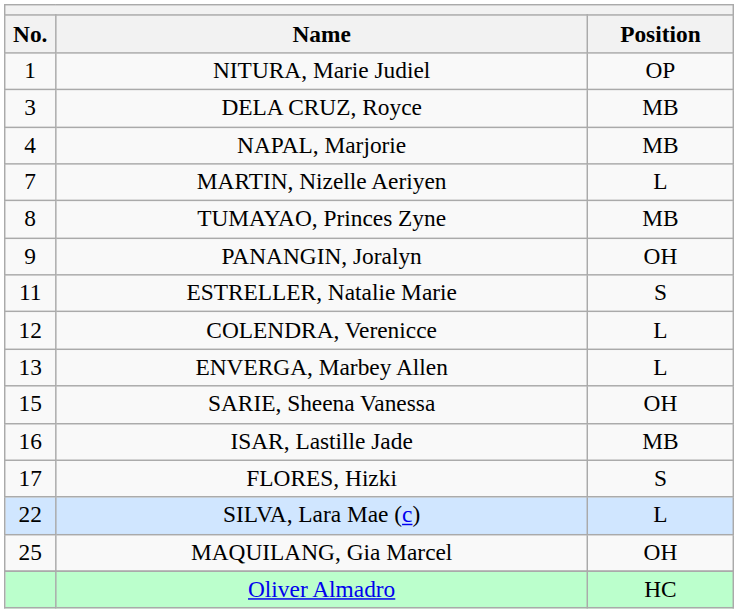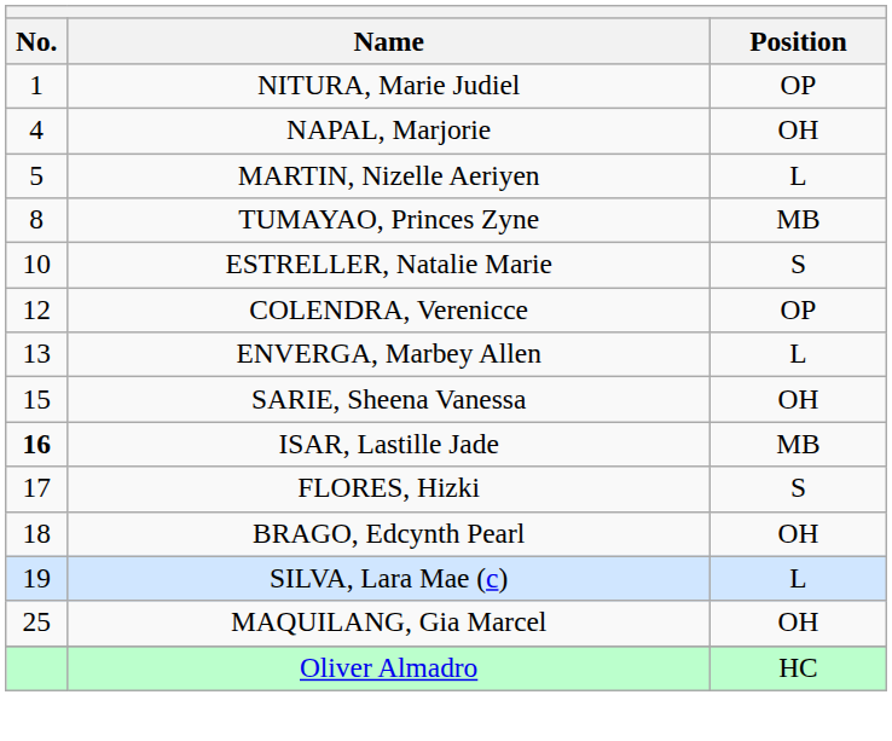 <table class="wikitable mw-collapsible mw-collapsed" style="text-align:center; width:500px; border:none">
 <tr>
 <th style="text-align:left" colspan="3"></th>
 </tr>
 <tr>
 <th style="width:7%">No.</th>
 <th>Name</th>
 <th style="width:20%">Position</th>
 </tr>
 <tr>
 <td>1</td>
 <td>NITURA, Marie Judiel</td>
 <td>OP</td>
 </tr>
 <tr>
-<td>3</td>
-<td>DELA CRUZ, Royce</td>
-<td>MB</td>
+<td>4</td>
+<td>NAPAL, Marjorie</td>
+<td>OH</td>
 </tr>
 <tr>
-<td>4</td>
-<td>NAPAL, Marjorie</td>
-<td>MB</td>
-</tr>
-<tr>
-<td>7</td>
+<td>5</td>
 <td>MARTIN, Nizelle Aeriyen</td>
 <td>L</td>
 </tr>
 <tr>
 <td>8</td>
 <td>TUMAYAO, Princes Zyne</td>
 <td>MB</td>
 </tr>
 <tr>
-<td>9</td>
-<td>PANANGIN, Joralyn</td>
-<td>OH</td>
-</tr>
-<tr>
-<td>11</td>
+<td>10</td>
 <td>ESTRELLER, Natalie Marie</td>
 <td>S</td>
 </tr>
 <tr>
 <td>12</td>
 <td>COLENDRA, Verenicce</td>
-<td>L</td>
+<td>OP</td>
 </tr>
 <tr>
 <td>13</td>
 <td>ENVERGA, Marbey Allen</td>
 <td>L</td>
 </tr>
 <tr>
 <td>15</td>
 <td>SARIE, Sheena Vanessa</td>
 <td>OH</td>
 </tr>
 <tr>
-<td>16</td>
+<td><strong>16</strong></td>
 <td>ISAR, Lastille Jade</td>
 <td>MB</td>
 </tr>
 <tr>
 <td>17</td>
 <td>FLORES, Hizki</td>
 <td>S</td>
 </tr>
+<tr>
+<td>18</td>
+<td>BRAGO, Edcynth Pearl</td>
+<td>OH</td>
+</tr>
 <tr bgcolor=#D0E6FF>
-<td>22</td>
+<td>19</td>
 <td>SILVA, Lara Mae (<a href='#'>c</a>)</td>
 <td>L</td>
 </tr>
 <tr>
 <td>25</td>
 <td>MAQUILANG, Gia Marcel</td>
 <td>OH</td>
 </tr>
 <tr>
 </tr>
 <tr bgcolor=#BBFFCC>
 <td></td>
 <td><a href='#'>Oliver Almadro</a></td>
 <td>HC</td>
 </tr>
 </table>
